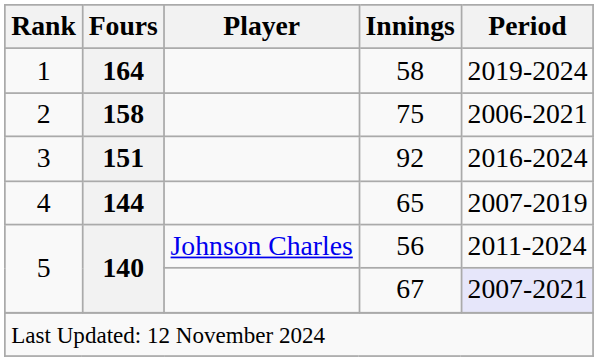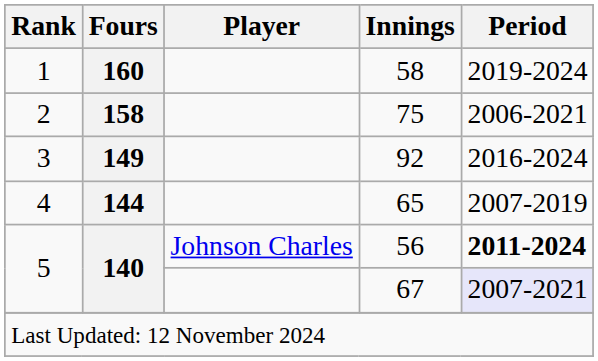 <table class="wikitable plainrowheaders sortable">
 <tr>
 <th scope=col>Rank</th>
 <th scope=col>Fours</th>
 <th scope=col>Player</th>
 <th scope=col>Innings</th>
 <th scope=col>Period</th>
 </tr>
 <tr>
 <td align=center>1</td>
-<th scope=row style=text-align:center;>164</th>
+<th scope=row style=text-align:center;>160</th>
 <td></td>
 <td align=center>58</td>
 <td>2019-2024</td>
 </tr>
 <tr>
 <td align=center>2</td>
 <th scope=row style=text-align:center;>158</th>
 <td></td>
 <td align=center>75</td>
 <td>2006-2021</td>
 </tr>
 <tr>
 <td align=center>3</td>
-<th scope=row style=text-align:center;>151</th>
+<th scope=row style=text-align:center;>149</th>
 <td></td>
 <td align=center>92</td>
 <td>2016-2024</td>
 </tr>
 <tr>
 <td align=center>4</td>
 <th scope=row style=text-align:center;>144</th>
 <td></td>
 <td align=center>65</td>
 <td>2007-2019</td>
 </tr>
 <tr>
 <td align=center rowspan=2>5</td>
 <th scope=row style=text-align:center; rowspan=2>140</th>
 <td><a href='#'>Johnson Charles</a></td>
 <td align=center>56</td>
-<td>2011-2024</td>
+<td><strong>2011-2024</strong></td>
 </tr>
 <tr>
 <td></td>
 <td align=center>67</td>
 <td style="background: lavender;">2007-2021</td>
 </tr>
 <tr>
 </tr>
 <tr class=sortbottom>
 <td colspan=6><small>Last Updated: 12 November 2024</small></td>
 </tr>
 </table>
